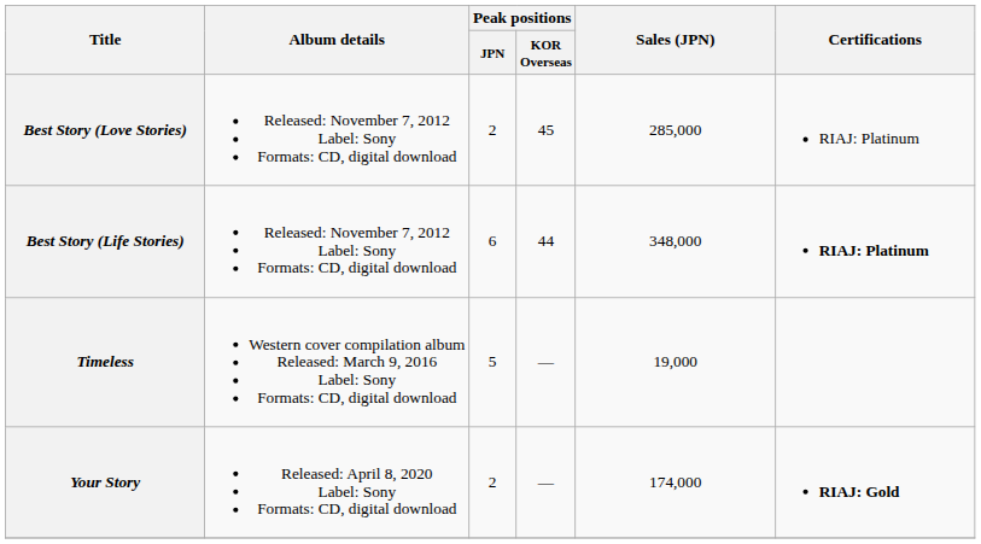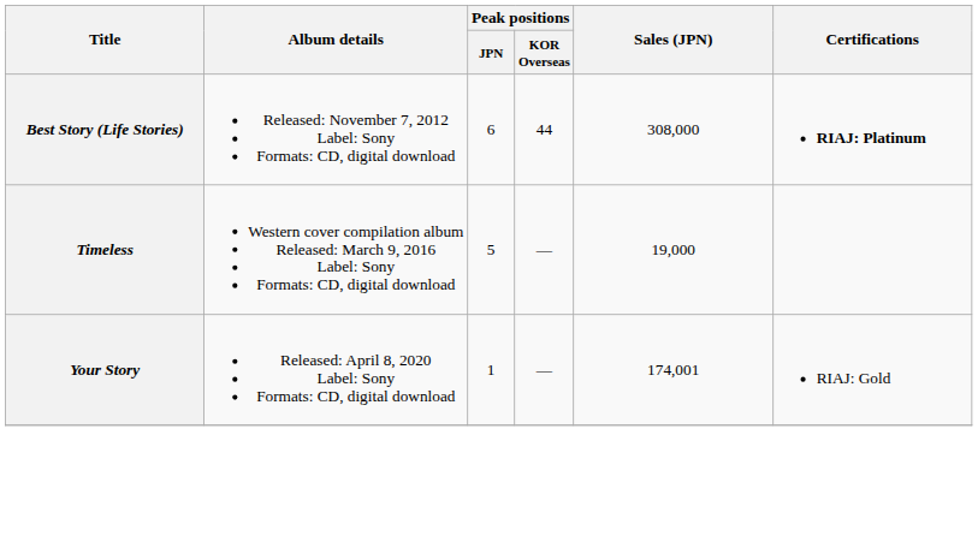 <table class="wikitable plainrowheaders" style="text-align:center;">
 <tr>
 <th style="width:12em;" rowspan="2">Title</th>
 <th style="width:16em;" rowspan="2">Album details</th>
 <th colspan="2">Peak positions</th>
 <th style="width:12em;" rowspan="2">Sales (JPN)</th>
 <th style="width:12em;" rowspan="2">Certifications</th>
 </tr>
 <tr>
 <th style="width:2.5em;"><small>JPN</small><br></th>
 <th style="width:2.5em;"><small>KOR<br>Overseas</small><br></th>
 </tr>
 <tr>
-<th scope="row"><em>Best Story (Love Stories)</em></th>
-<td><br><ul><li>Released: November 7, 2012 </li><li>Label: Sony</li><li>Formats: CD, digital download</li></ul></td>
-<td>2</td>
-<td>45</td>
-<td>285,000</td>
-<td align="left"><br><ul><li>RIAJ: Platinum</li></ul></td>
-</tr>
-<tr>
 <th scope="row"><em>Best Story (Life Stories)</em></th>
 <td><br><ul><li>Released: November 7, 2012 </li><li>Label: Sony</li><li>Formats: CD, digital download</li></ul></td>
 <td>6</td>
 <td>44</td>
-<td>348,000</td>
+<td>308,000</td>
 <td align="left"><strong><br><ul><li>RIAJ: Platinum</li></ul></strong></td>
 </tr>
 <tr>
 <th scope="row"><em>Timeless</em></th>
 <td><br><ul><li>Western cover compilation album</li><li>Released: March 9, 2016 </li><li>Label: Sony</li><li>Formats: CD, digital download</li></ul></td>
 <td>5</td>
 <td>—</td>
 <td>19,000</td>
 <td align="left"></td>
 </tr>
 <tr>
 <th scope="row"><em>Your Story</em></th>
 <td><br><ul><li>Released: April 8, 2020 </li><li>Label: Sony</li><li>Formats: CD, digital download</li></ul></td>
-<td>2</td>
+<td>1</td>
 <td>—</td>
-<td>174,000</td>
-<td align="left"><strong><br><ul><li>RIAJ: Gold</li></ul></strong></td>
+<td>174,001</td>
+<td align="left"><br><ul><li>RIAJ: Gold</li></ul></td>
 </tr>
 <tr>
 </tr>
 </table>
